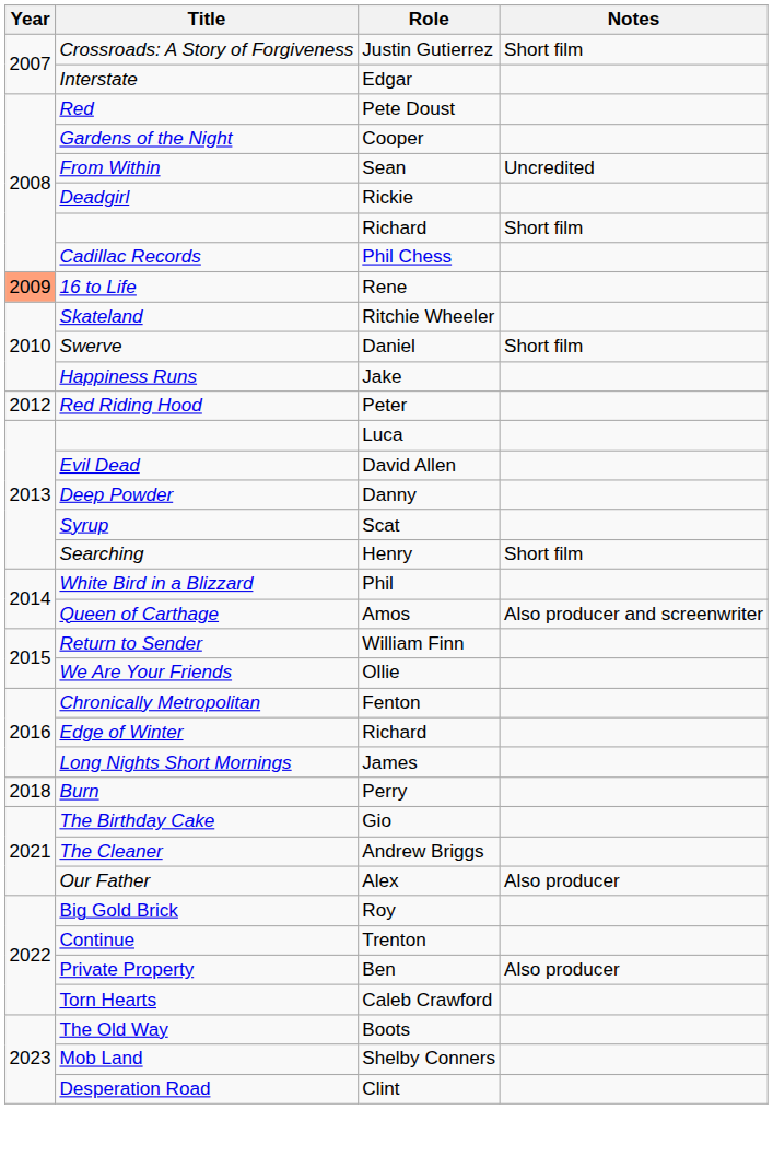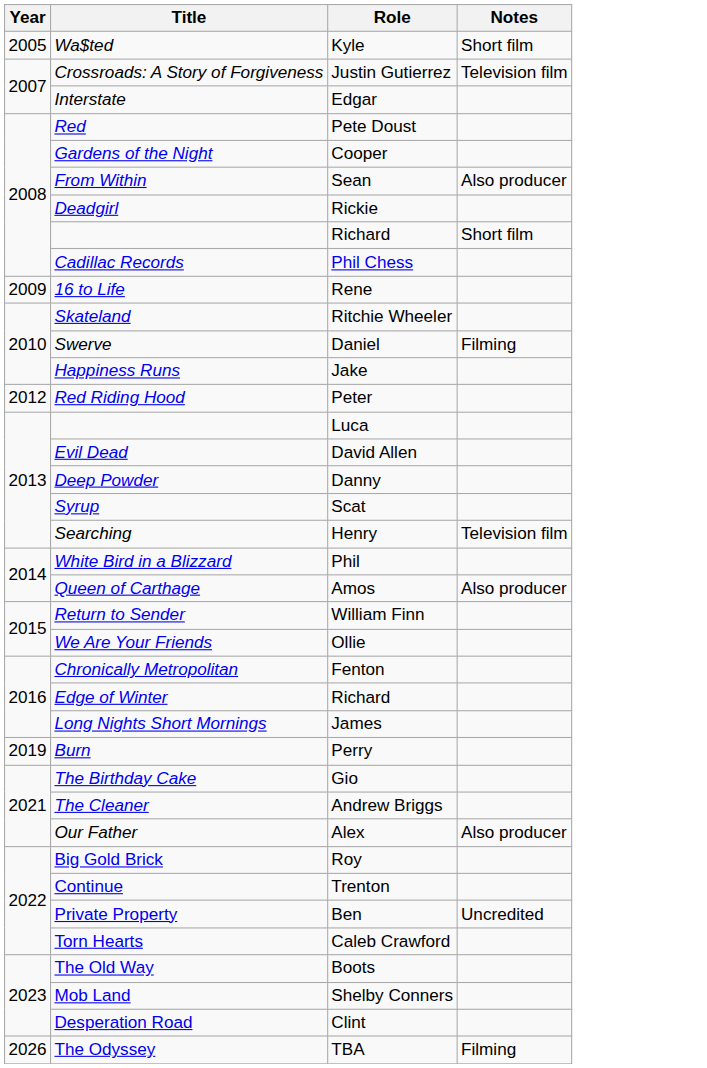 <table class="wikitable sortable">
 <tr>
 <th>Year</th>
 <th>Title</th>
 <th>Role</th>
 <th class="unsortable">Notes</th>
 </tr>
 <tr>
+<td>2005</td>
+<td><em>Wa$ted</em></td>
+<td>Kyle</td>
+<td>Short film</td>
+</tr>
+<tr>
 <td rowspan="2">2007</td>
 <td><em>Crossroads: A Story of Forgiveness</em></td>
 <td>Justin Gutierrez</td>
-<td>Short film</td>
+<td>Television film</td>
 </tr>
 <tr>
 <td><em>Interstate</em></td>
 <td>Edgar</td>
 <td></td>
 </tr>
 <tr>
 <td rowspan="6">2008</td>
 <td><em><a href='#'>Red</a></em></td>
 <td>Pete Doust</td>
 <td></td>
 </tr>
 <tr>
 <td><em><a href='#'>Gardens of the Night</a></em></td>
 <td>Cooper</td>
 <td></td>
 </tr>
 <tr>
 <td><em><a href='#'>From Within</a></em></td>
 <td>Sean</td>
-<td>Uncredited</td>
+<td>Also producer</td>
 </tr>
 <tr>
 <td><em><a href='#'>Deadgirl</a></em></td>
 <td>Rickie</td>
 <td></td>
 </tr>
 <tr>
 <td><em></em></td>
 <td>Richard</td>
 <td>Short film</td>
 </tr>
 <tr>
 <td><em><a href='#'>Cadillac Records</a></em></td>
 <td><a href='#'>Phil Chess</a></td>
 <td></td>
 </tr>
 <tr>
-<td style="background: lightsalmon;">2009</td>
+<td>2009</td>
 <td><em><a href='#'>16 to Life</a></em></td>
 <td>Rene</td>
 <td></td>
 </tr>
 <tr>
 <td rowspan="3">2010</td>
 <td><em><a href='#'>Skateland</a></em></td>
 <td>Ritchie Wheeler</td>
 <td></td>
 </tr>
 <tr>
 <td><em>Swerve</em></td>
 <td>Daniel</td>
-<td>Short film</td>
+<td>Filming</td>
 </tr>
 <tr>
 <td><em><a href='#'>Happiness Runs</a></em></td>
 <td>Jake</td>
 <td></td>
 </tr>
 <tr>
 <td>2012</td>
 <td><em><a href='#'>Red Riding Hood</a></em></td>
 <td>Peter</td>
 <td></td>
 </tr>
 <tr>
 <td rowspan="5">2013</td>
 <td><em></em></td>
 <td>Luca</td>
 <td></td>
 </tr>
 <tr>
 <td><em><a href='#'>Evil Dead</a></em></td>
 <td>David Allen</td>
 <td></td>
 </tr>
 <tr>
 <td><em><a href='#'>Deep Powder</a></em></td>
 <td>Danny</td>
 <td></td>
 </tr>
 <tr>
 <td><em><a href='#'>Syrup</a></em></td>
 <td>Scat</td>
 <td></td>
 </tr>
 <tr>
 <td><em>Searching</em></td>
 <td>Henry</td>
-<td>Short film</td>
+<td>Television film</td>
 </tr>
 <tr>
 <td rowspan="2">2014</td>
 <td><em><a href='#'>White Bird in a Blizzard</a></em></td>
 <td>Phil</td>
 <td></td>
 </tr>
 <tr>
 <td><em><a href='#'>Queen of Carthage</a></em></td>
 <td>Amos</td>
-<td>Also producer and screenwriter</td>
+<td>Also producer</td>
 </tr>
 <tr>
 <td rowspan="2">2015</td>
 <td><em><a href='#'>Return to Sender</a></em></td>
 <td>William Finn</td>
 <td></td>
 </tr>
 <tr>
 <td><em><a href='#'>We Are Your Friends</a></em></td>
 <td>Ollie</td>
 <td></td>
 </tr>
 <tr>
 <td rowspan="3">2016</td>
 <td><em><a href='#'>Chronically Metropolitan</a></em></td>
 <td>Fenton</td>
 <td></td>
 </tr>
 <tr>
 <td><em><a href='#'>Edge of Winter</a></em></td>
 <td>Richard</td>
 <td></td>
 </tr>
 <tr>
 <td><em><a href='#'>Long Nights Short Mornings</a></em></td>
 <td>James</td>
 <td></td>
 </tr>
 <tr>
-<td>2018</td>
+<td>2019</td>
 <td><em><a href='#'>Burn</a></em></td>
 <td>Perry</td>
 <td></td>
 </tr>
 <tr>
 <td rowspan="3">2021</td>
 <td><em><a href='#'>The Birthday Cake</a></em></td>
 <td>Gio</td>
 <td></td>
 </tr>
 <tr>
 <td><em><a href='#'>The Cleaner</a></em></td>
 <td>Andrew Briggs</td>
 <td></td>
 </tr>
 <tr>
 <td><em>Our Father</td>
 <td>Alex</td>
 <td>Also producer</td>
 </tr>
 <tr>
 <td rowspan="4">2022</td>
 <td></em><a href='#'>Big Gold Brick</a><em></td>
 <td>Roy</td>
 <td></td>
 </tr>
 <tr>
 <td></em><a href='#'>Continue</a><em></td>
 <td>Trenton</td>
 <td></td>
 </tr>
 <tr>
 <td></em><a href='#'>Private Property</a><em></td>
 <td>Ben</td>
-<td>Also producer</td>
+<td>Uncredited</td>
 </tr>
 <tr>
 <td></em><a href='#'>Torn Hearts</a><em></td>
 <td>Caleb Crawford</td>
 <td></td>
 </tr>
 <tr>
 <td rowspan="3">2023</td>
 <td></em><a href='#'>The Old Way</a><em></td>
 <td>Boots</td>
 <td></td>
 </tr>
 <tr>
 <td></em><a href='#'>Mob Land</a><em></td>
 <td>Shelby Conners</td>
 <td></td>
 </tr>
 <tr>
 <td></em><a href='#'>Desperation Road</a><em></td>
 <td>Clint</td>
 <td></td>
 </tr>
+<tr>
+<td>2026</td>
+<td></em><a href='#'>The Odyssey</a><em></td>
+<td>TBA</td>
+<td>Filming</td>
+</tr>
 </table>
